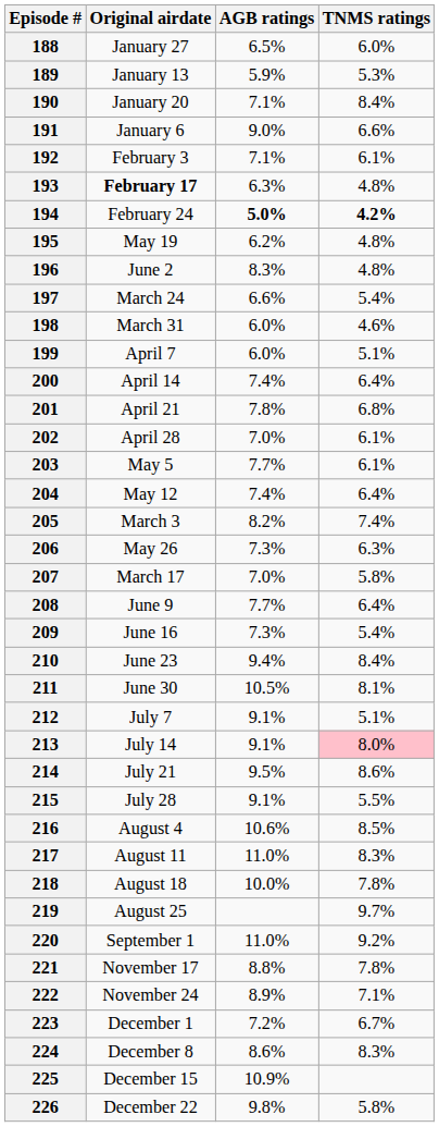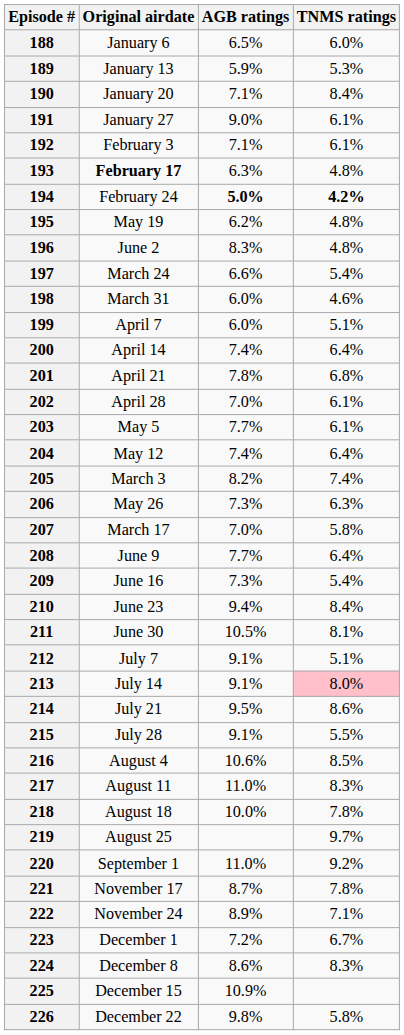 <table class="wikitable" style="text-align:center">
 <tr>
 <th>Episode #</th>
 <th>Original airdate</th>
 <th>AGB ratings</th>
 <th>TNMS ratings</th>
 </tr>
 <tr>
 <th>188</th>
-<td>January 27</td>
+<td>January 6</td>
 <td>6.5%</td>
 <td>6.0%</td>
 </tr>
 <tr>
 <th>189</th>
 <td>January 13</td>
 <td>5.9%</td>
 <td>5.3%</td>
 </tr>
 <tr>
 <th>190</th>
 <td>January 20</td>
 <td>7.1%</td>
 <td>8.4%</td>
 </tr>
 <tr>
 <th>191</th>
-<td>January 6</td>
+<td>January 27</td>
 <td>9.0%</td>
-<td>6.6%</td>
+<td>6.1%</td>
 </tr>
 <tr>
 <th>192</th>
 <td>February 3</td>
 <td>7.1%</td>
 <td>6.1%</td>
 </tr>
 <tr>
 <th>193</th>
 <td><strong>February 17</strong></td>
 <td>6.3%</td>
 <td>4.8%</td>
 </tr>
 <tr>
 <th>194</th>
 <td>February 24</td>
 <td><span><strong>5.0%</strong></span></td>
 <td><span><strong>4.2%</strong></span></td>
 </tr>
 <tr>
 <th>195</th>
 <td>May 19</td>
 <td>6.2%</td>
 <td>4.8%</td>
 </tr>
 <tr>
 <th>196</th>
 <td>June 2</td>
 <td>8.3%</td>
 <td>4.8%</td>
 </tr>
 <tr>
 <th>197</th>
 <td>March 24</td>
 <td>6.6%</td>
 <td>5.4%</td>
 </tr>
 <tr>
 <th>198</th>
 <td>March 31</td>
 <td>6.0%</td>
 <td>4.6%</td>
 </tr>
 <tr>
 <th>199</th>
 <td>April 7</td>
 <td>6.0%</td>
 <td>5.1%</td>
 </tr>
 <tr>
 <th>200</th>
 <td>April 14</td>
 <td>7.4%</td>
 <td>6.4%</td>
 </tr>
 <tr>
 <th>201</th>
 <td>April 21</td>
 <td>7.8%</td>
 <td>6.8%</td>
 </tr>
 <tr>
 <th>202</th>
 <td>April 28</td>
 <td>7.0%</td>
 <td>6.1%</td>
 </tr>
 <tr>
 <th>203</th>
 <td>May 5</td>
 <td>7.7%</td>
 <td>6.1%</td>
 </tr>
 <tr>
 <th>204</th>
 <td>May 12</td>
 <td>7.4%</td>
 <td>6.4%</td>
 </tr>
 <tr>
 <th>205</th>
 <td>March 3</td>
 <td>8.2%</td>
 <td>7.4%</td>
 </tr>
 <tr>
 <th>206</th>
 <td>May 26</td>
 <td>7.3%</td>
 <td>6.3%</td>
 </tr>
 <tr>
 <th>207</th>
 <td>March 17</td>
 <td>7.0%</td>
 <td>5.8%</td>
 </tr>
 <tr>
 <th>208</th>
 <td>June 9</td>
 <td>7.7%</td>
 <td>6.4%</td>
 </tr>
 <tr>
 <th>209</th>
 <td>June 16</td>
 <td>7.3%</td>
 <td>5.4%</td>
 </tr>
 <tr>
 <th>210</th>
 <td>June 23</td>
 <td>9.4%</td>
 <td>8.4%</td>
 </tr>
 <tr>
 <th>211</th>
 <td>June 30</td>
 <td>10.5%</td>
 <td>8.1%</td>
 </tr>
 <tr>
 <th>212</th>
 <td>July 7</td>
 <td>9.1%</td>
 <td>5.1%</td>
 </tr>
 <tr>
 <th>213</th>
 <td>July 14</td>
 <td>9.1%</td>
 <td style="background: pink;">8.0%</td>
 </tr>
 <tr>
 <th>214</th>
 <td>July 21</td>
 <td>9.5%</td>
 <td>8.6%</td>
 </tr>
 <tr>
 <th>215</th>
 <td>July 28</td>
 <td>9.1%</td>
 <td>5.5%</td>
 </tr>
 <tr>
 <th>216</th>
 <td>August 4</td>
 <td>10.6%</td>
 <td>8.5%</td>
 </tr>
 <tr>
 <th>217</th>
 <td>August 11</td>
 <td>11.0%</td>
 <td>8.3%</td>
 </tr>
 <tr>
 <th>218</th>
 <td>August 18</td>
 <td>10.0%</td>
 <td>7.8%</td>
 </tr>
 <tr>
 <th>219</th>
 <td>August 25</td>
 <td></td>
 <td>9.7%</td>
 </tr>
 <tr>
 <th>220</th>
 <td>September 1</td>
 <td>11.0%</td>
 <td>9.2%</td>
 </tr>
 <tr>
 <th>221</th>
 <td>November 17</td>
-<td>8.8%</td>
+<td>8.7%</td>
 <td>7.8%</td>
 </tr>
 <tr>
 <th>222</th>
 <td>November 24</td>
 <td>8.9%</td>
 <td>7.1%</td>
 </tr>
 <tr>
 <th>223</th>
 <td>December 1</td>
 <td>7.2%</td>
 <td>6.7%</td>
 </tr>
 <tr>
 <th>224</th>
 <td>December 8</td>
 <td>8.6%</td>
 <td>8.3%</td>
 </tr>
 <tr>
 <th>225</th>
 <td>December 15</td>
 <td>10.9%</td>
 <td></td>
 </tr>
 <tr>
 <th>226</th>
 <td>December 22</td>
 <td>9.8%</td>
 <td>5.8%</td>
 </tr>
 </table>
